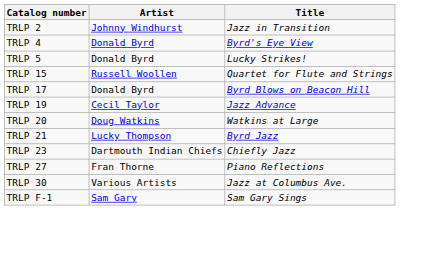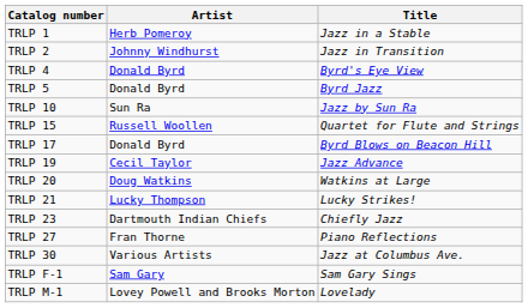 <table align="center" | class="wikitable sortable" | bgcolor="#CCCCCC">
 <tr>
 <th>Catalog number</th>
 <th>Artist</th>
 <th>Title</th>
+</tr>
+<tr>
+<td>TRLP 1</td>
+<td><a href='#'>Herb Pomeroy</a></td>
+<td><em>Jazz in a Stable</em></td>
 </tr>
 <tr>
 <td>TRLP 2</td>
 <td><a href='#'>Johnny Windhurst</a></td>
 <td><em>Jazz in Transition</em></td>
 </tr>
 <tr>
 <td>TRLP 4</td>
 <td><a href='#'>Donald Byrd</a></td>
 <td><em><a href='#'>Byrd's Eye View</a></em></td>
 </tr>
 <tr>
 <td>TRLP 5</td>
 <td>Donald Byrd</td>
-<td><em>Lucky Strikes!</em></td>
+<td><em><a href='#'>Byrd Jazz</a></em></td>
+</tr>
+<tr>
+<td>TRLP 10</td>
+<td>Sun Ra</td>
+<td><em><a href='#'>Jazz by Sun Ra</a></em></td>
 </tr>
 <tr>
 <td>TRLP 15</td>
 <td><a href='#'>Russell Woollen</a></td>
 <td><em>Quartet for Flute and Strings</em></td>
 </tr>
 <tr>
 <td>TRLP 17</td>
 <td>Donald Byrd</td>
 <td><em><a href='#'>Byrd Blows on Beacon Hill</a></em></td>
 </tr>
 <tr>
 <td>TRLP 19</td>
 <td><a href='#'>Cecil Taylor</a></td>
 <td><em><a href='#'>Jazz Advance</a></em></td>
 </tr>
 <tr>
 <td>TRLP 20</td>
 <td><a href='#'>Doug Watkins</a></td>
 <td><em>Watkins at Large</em></td>
 </tr>
 <tr>
 <td>TRLP 21</td>
 <td><a href='#'>Lucky Thompson</a></td>
-<td><em><a href='#'>Byrd Jazz</a></em></td>
+<td><em>Lucky Strikes!</em></td>
 </tr>
 <tr>
 <td>TRLP 23</td>
 <td>Dartmouth Indian Chiefs</td>
 <td><em>Chiefly Jazz</em></td>
 </tr>
 <tr>
 <td>TRLP 27</td>
 <td>Fran Thorne</td>
 <td><em>Piano Reflections</em></td>
 </tr>
 <tr>
 <td>TRLP 30</td>
 <td>Various Artists</td>
 <td><em>Jazz at Columbus Ave.</em></td>
 </tr>
 <tr>
 <td>TRLP F-1</td>
 <td><a href='#'>Sam Gary</a></td>
 <td><em>Sam Gary Sings</em></td>
 </tr>
+<tr>
+<td>TRLP M-1</td>
+<td>Lovey Powell and Brooks Morton</td>
+<td><em>Lovelady</em></td>
+</tr>
 </table>
